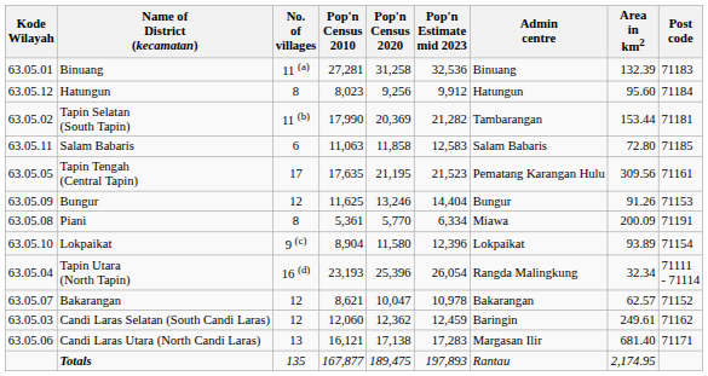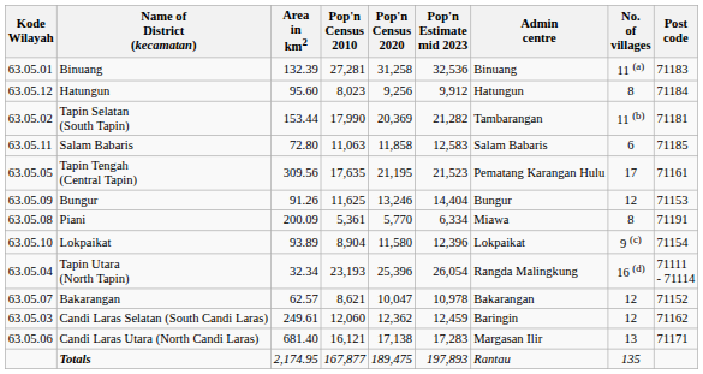 <table class="sortable wikitable">
 <tr>
 <th>Kode <br>Wilayah</th>
 <th>Name of<br>District<br>(<em>kecamatan</em>)</th>
-<th>No.<br> of<br>villages</th>
+<th>Area <br> in<br>km<sup>2</sup></th>
 <th>Pop'n<br>Census<br> 2010</th>
 <th>Pop'n<br>Census<br>2020</th>
 <th>Pop'n<br>Estimate<br> mid 2023</th>
 <th>Admin<br>centre</th>
-<th>Area <br> in<br>km<sup>2</sup></th>
+<th>No.<br> of<br>villages</th>
 <th>Post<br>code</th>
 </tr>
 <tr>
 <td>63.05.01</td>
 <td>Binuang</td>
-<td align="center">11 <sup>(a)</sup></td>
+<td align="right">132.39</td>
 <td align="right">27,281</td>
 <td align="right">31,258</td>
 <td align="right">32,536</td>
 <td>Binuang</td>
-<td align="right">132.39</td>
+<td align="center">11 <sup>(a)</sup></td>
 <td>71183</td>
 </tr>
 <tr>
 <td>63.05.12</td>
 <td>Hatungun</td>
-<td align="center">8</td>
+<td align="right">95.60</td>
 <td align="right">8,023</td>
 <td align="right">9,256</td>
 <td align="right">9,912</td>
 <td>Hatungun</td>
-<td align="right">95.60</td>
+<td align="center">8</td>
 <td>71184</td>
 </tr>
 <tr>
 <td>63.05.02</td>
 <td>Tapin Selatan<br>(South Tapin)</td>
-<td align="center">11 <sup>(b)</sup></td>
+<td align="right">153.44</td>
 <td align="right">17,990</td>
 <td align="right">20,369</td>
 <td align="right">21,282</td>
 <td>Tambarangan</td>
-<td align="right">153.44</td>
+<td align="center">11 <sup>(b)</sup></td>
 <td>71181</td>
 </tr>
 <tr>
 <td>63.05.11</td>
 <td>Salam Babaris</td>
-<td align="center">6</td>
+<td align="right">72.80</td>
 <td align="right">11,063</td>
 <td align="right">11,858</td>
 <td align="right">12,583</td>
 <td>Salam Babaris</td>
-<td align="right">72.80</td>
+<td align="center">6</td>
 <td>71185</td>
 </tr>
 <tr>
 <td>63.05.05</td>
 <td>Tapin Tengah<br>(Central Tapin)</td>
-<td align="center">17</td>
+<td align="right">309.56</td>
 <td align="right">17,635</td>
 <td align="right">21,195</td>
 <td align="right">21,523</td>
 <td>Pematang Karangan Hulu</td>
-<td align="right">309.56</td>
+<td align="center">17</td>
 <td>71161</td>
 </tr>
 <tr>
 <td>63.05.09</td>
 <td>Bungur</td>
-<td align="center">12</td>
+<td align="right">91.26</td>
 <td align="right">11,625</td>
 <td align="right">13,246</td>
 <td align="right">14,404</td>
 <td>Bungur</td>
-<td align="right">91.26</td>
+<td align="center">12</td>
 <td>71153</td>
 </tr>
 <tr>
 <td>63.05.08</td>
 <td>Piani</td>
-<td align="center">8</td>
+<td align="right">200.09</td>
 <td align="right">5,361</td>
 <td align="right">5,770</td>
 <td align="right">6,334</td>
 <td>Miawa</td>
-<td align="right">200.09</td>
+<td align="center">8</td>
 <td>71191</td>
 </tr>
 <tr>
 <td>63.05.10</td>
 <td>Lokpaikat</td>
-<td align="center">9 <sup>(c)</sup></td>
+<td align="right">93.89</td>
 <td align="right">8,904</td>
 <td align="right">11,580</td>
 <td align="right">12,396</td>
 <td>Lokpaikat</td>
-<td align="right">93.89</td>
+<td align="center">9 <sup>(c)</sup></td>
 <td>71154</td>
 </tr>
 <tr>
 <td>63.05.04</td>
 <td>Tapin Utara<br>(North Tapin)</td>
-<td align="center">16 <sup>(d)</sup></td>
+<td align="right">32.34</td>
 <td align="right">23,193</td>
 <td align="right">25,396</td>
 <td align="right">26,054</td>
 <td>Rangda Malingkung</td>
-<td align="right">32.34</td>
+<td align="center">16 <sup>(d)</sup></td>
 <td>71111<br> - 71114</td>
 </tr>
 <tr>
 <td>63.05.07</td>
 <td>Bakarangan</td>
-<td align="center">12</td>
+<td align="right">62.57</td>
 <td align="right">8,621</td>
 <td align="right">10,047</td>
 <td align="right">10,978</td>
 <td>Bakarangan</td>
-<td align="right">62.57</td>
+<td align="center">12</td>
 <td>71152</td>
 </tr>
 <tr>
 <td>63.05.03</td>
 <td>Candi Laras Selatan (South Candi Laras)</td>
-<td align="center">12</td>
+<td align="right">249.61</td>
 <td align="right">12,060</td>
 <td align="right">12,362</td>
 <td align="right">12,459</td>
 <td>Baringin</td>
-<td align="right">249.61</td>
+<td align="center">12</td>
 <td>71162</td>
 </tr>
 <tr>
 <td>63.05.06</td>
 <td>Candi Laras Utara (North Candi Laras)</td>
-<td align="center">13</td>
+<td align="right">681.40</td>
 <td align="right">16,121</td>
 <td align="right">17,138</td>
 <td align="right">17,283</td>
 <td>Margasan Ilir</td>
-<td align="right">681.40</td>
+<td align="center">13</td>
 <td>71171</td>
 </tr>
 <tr>
 <td></td>
 <td><strong><em>Totals</em></strong></td>
-<td align="center"><em>135</em></td>
+<td align="right"><em>2,174.95</em></td>
 <td align="right"><em>167,877</em></td>
 <td align="right"><em>189,475</em></td>
 <td align="right"><em>197,893</em></td>
 <td><em>Rantau</em></td>
-<td align="right"><em>2,174.95</em></td>
+<td align="center"><em>135</em></td>
 <td></td>
 </tr>
 </table>
